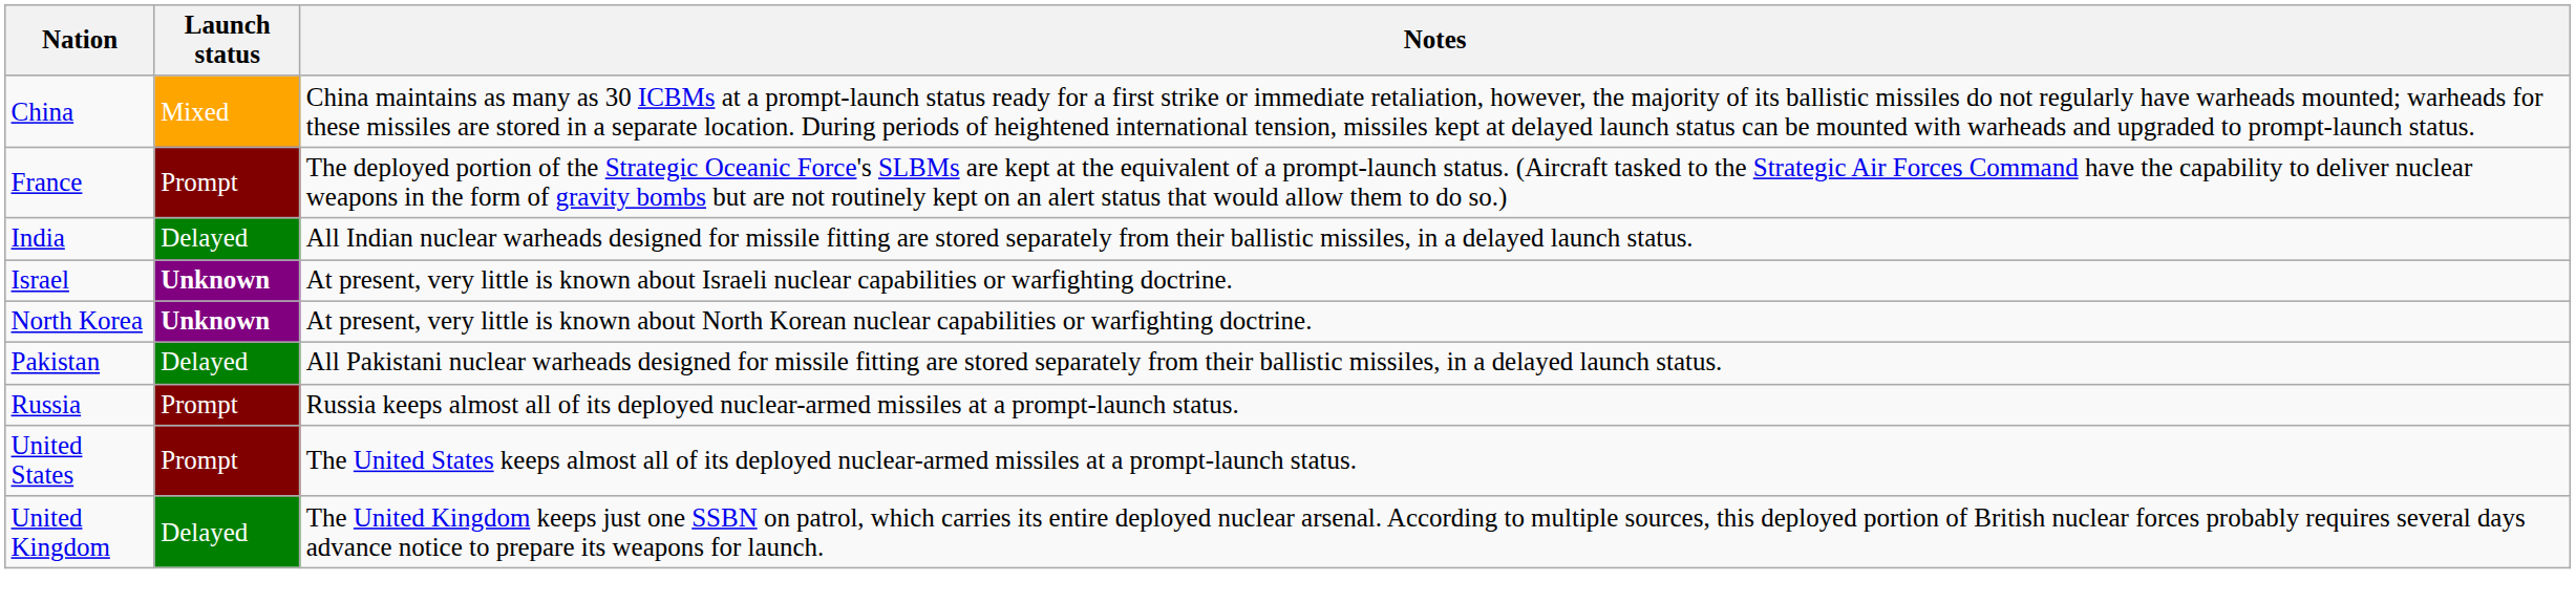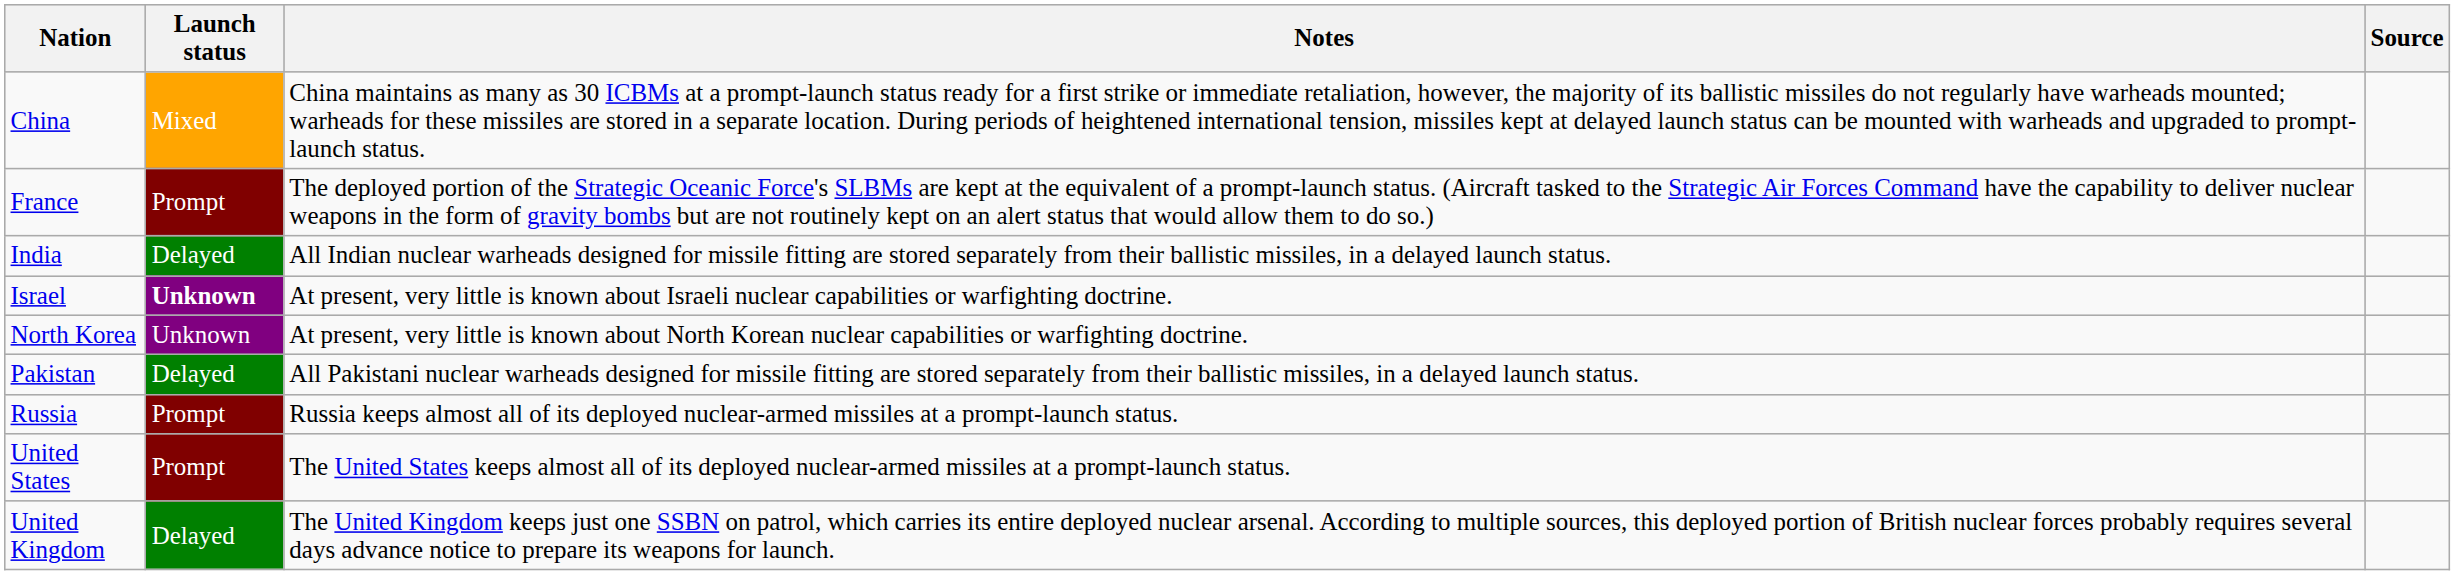 <table class="wikitable">
 <tr>
 <th>Nation</th>
 <th>Launch status</th>
 <th>Notes</th>
+<th>Source</th>
 </tr>
 <tr>
 <td> <a href='#'>China</a></td>
 <td style="background: orange; color: white">Mixed</td>
 <td>China maintains as many as 30 <a href='#'>ICBMs</a> at a prompt-launch status ready for a first strike or immediate retaliation, however, the majority of its ballistic missiles do not regularly have warheads mounted; warheads for these missiles are stored in a separate location. During periods of heightened international tension, missiles kept at delayed launch status can be mounted with warheads and upgraded to prompt-launch status.</td>
+<td></td>
 </tr>
 <tr>
 <td> <a href='#'>France</a></td>
 <td style="background: Maroon; color: white">Prompt</td>
 <td>The deployed portion of the <a href='#'>Strategic Oceanic Force</a>'s <a href='#'>SLBMs</a> are kept at the equivalent of a prompt-launch status. (Aircraft tasked to the <a href='#'>Strategic Air Forces Command</a> have the capability to deliver nuclear weapons in the form of <a href='#'>gravity bombs</a> but are not routinely kept on an alert status that would allow them to do so.)</td>
+<td></td>
 </tr>
 <tr>
 <td> <a href='#'>India</a></td>
 <td style="background: green; color: white">Delayed</td>
 <td>All Indian nuclear warheads designed for missile fitting are stored separately from their ballistic missiles, in a delayed launch status.</td>
+<td></td>
 </tr>
 <tr>
 <td> <a href='#'>Israel</a></td>
 <td style="background: Purple; color: white"><strong>Unknown</strong></td>
 <td>At present, very little is known about Israeli nuclear capabilities or warfighting doctrine.</td>
+<td></td>
 </tr>
 <tr>
 <td> <a href='#'>North Korea</a></td>
-<td style="background: Purple; color: white"><strong>Unknown</strong></td>
+<td style="background: Purple; color: white">Unknown</td>
 <td>At present, very little is known about North Korean nuclear capabilities or warfighting doctrine.</td>
+<td></td>
 </tr>
 <tr>
 <td> <a href='#'>Pakistan</a></td>
 <td style="background: Green; color: white">Delayed</td>
 <td>All Pakistani nuclear warheads designed for missile fitting are stored separately from their ballistic missiles, in a delayed launch status.</td>
+<td></td>
 </tr>
 <tr>
 <td> <a href='#'>Russia</a></td>
 <td style="background: Maroon; color: white">Prompt</td>
 <td>Russia keeps almost all of its deployed nuclear-armed missiles at a prompt-launch status.</td>
+<td></td>
 </tr>
 <tr>
 <td> <a href='#'>United States</a></td>
 <td style="background: Maroon; color: white">Prompt</td>
 <td>The <a href='#'>United States</a> keeps almost all of its deployed nuclear-armed missiles at a prompt-launch status.</td>
+<td></td>
 </tr>
 <tr>
 <td> <a href='#'>United Kingdom</a></td>
 <td style="background: Green; color: white">Delayed</td>
 <td>The <a href='#'>United Kingdom</a> keeps just one <a href='#'>SSBN</a> on patrol, which carries its entire deployed nuclear arsenal. According to multiple sources, this deployed portion of British nuclear forces probably requires several days advance notice to prepare its weapons for launch.</td>
+<td></td>
 </tr>
 </table>
